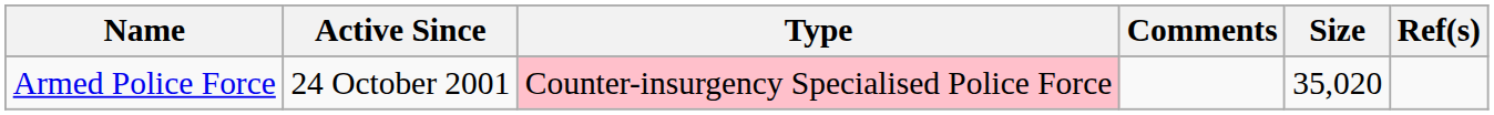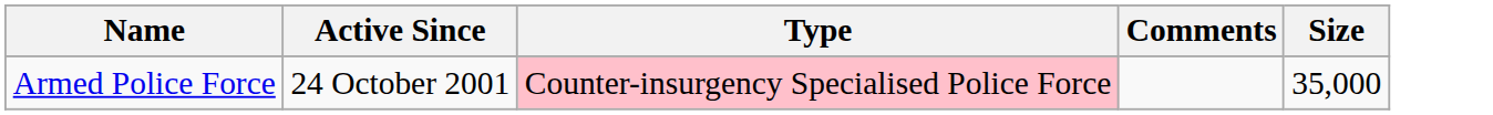 <table class="wikitable plainrowheaders">
 <tr>
 <th scope="col">Name</th>
 <th scope="col">Active Since</th>
 <th scope="col">Type</th>
 <th scope="col">Comments</th>
 <th scope="col">Size</th>
-<th scope="col">Ref(s)</th>
 </tr>
 <tr>
 <td><a href='#'>Armed Police Force</a></td>
 <td>24 October 2001</td>
 <td style="background: pink;">Counter-insurgency Specialised Police Force</td>
 <td></td>
-<td>35,020</td>
-<td></td>
+<td>35,000</td>
 </tr>
 </table>
